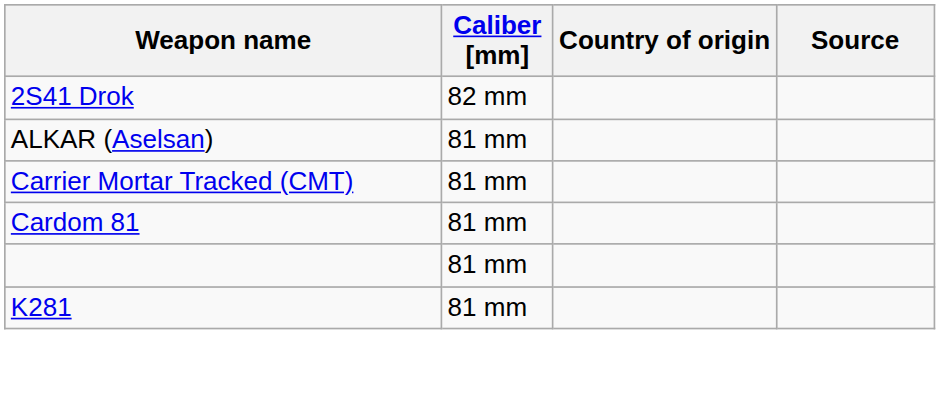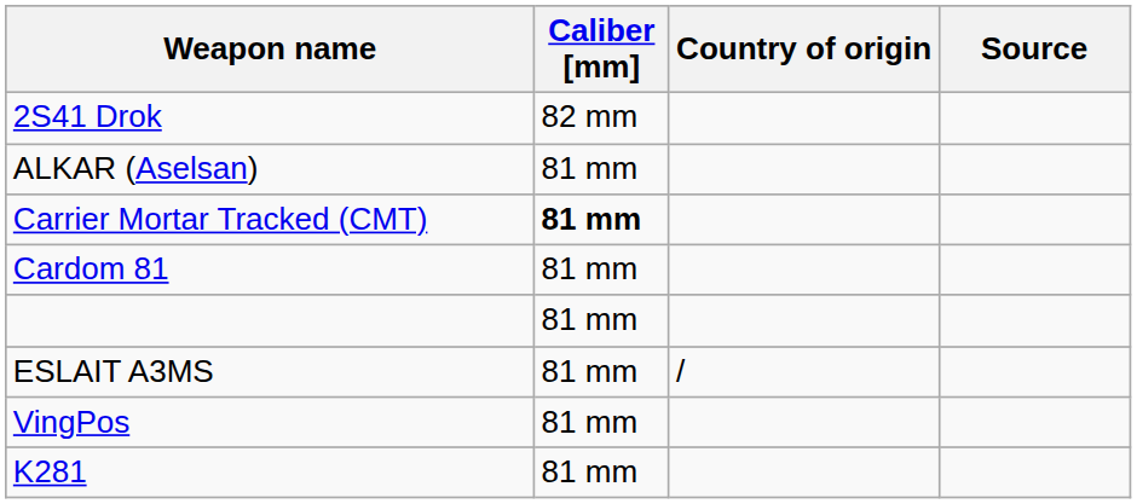 <table class="wikitable sortable" style="font-size:98%;">
 <tr>
 <th width="47%">Weapon name</th>
 <th width="12%"><strong><a href='#'>Caliber</a><br>[mm]</strong></th>
 <th width="24%">Country of origin</th>
 <th>Source</th>
 </tr>
 <tr>
 <td><a href='#'>2S41 Drok</a></td>
 <td>82 mm</td>
 <td></td>
 </tr>
 <tr>
 <td>ALKAR (<a href='#'>Aselsan</a>)</td>
 <td>81 mm</td>
 <td></td>
 <td></td>
 </tr>
 <tr>
 <td><a href='#'>Carrier Mortar Tracked (CMT)</a></td>
-<td>81 mm</td>
+<td><strong>81 mm</strong></td>
 <td></td>
 <td></td>
 </tr>
 <tr>
 <td><a href='#'>Cardom 81</a></td>
 <td>81 mm</td>
 <td></td>
 <td></td>
 </tr>
 <tr>
 <td></td>
 <td>81 mm</td>
 <td></td>
 <td></td>
 </tr>
 <tr>
+<td>ESLAIT A3MS</td>
+<td>81 mm</td>
+<td> / </td>
+<td></td>
+</tr>
+<tr>
+<td><a href='#'>VingPos</a></td>
+<td>81 mm</td>
+<td></td>
+<td></td>
+</tr>
+<tr>
 <td><a href='#'>K281</a></td>
 <td>81 mm</td>
 <td></td>
 <td></td>
 </tr>
 </table>
